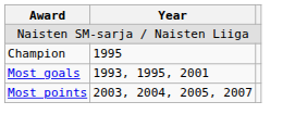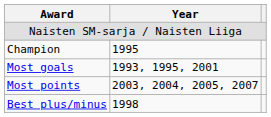 <table class="wikitable">
 <tr>
 <th>Award</th>
 <th>Year</th>
 <th></th>
 </tr>
 <tr align="center" bgcolor="#e0e0e0">
 <td colspan="3">Naisten SM-sarja  / Naisten Liiga</td>
 </tr>
 <tr>
 <td>Champion</td>
 <td>1995</td>
 <td></td>
 </tr>
 <tr>
 <td><a href='#'>Most goals</a></td>
 <td>1993, 1995, 2001</td>
 <td></td>
 </tr>
 <tr>
 <td><a href='#'>Most points</a></td>
 <td>2003, 2004, 2005, 2007</td>
 <td></td>
 </tr>
+<tr>
+<td><a href='#'>Best plus/minus</a></td>
+<td>1998</td>
+<td></td>
+</tr>
 </table>
